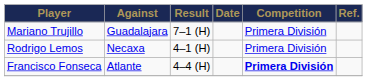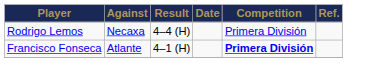 <table class="wikitable">
 <tr>
 <th style=background-color:#1A2855;color:#AD9759>Player</th>
 <th style=background-color:#1A2855;color:#AD9759>Against</th>
 <th style=background-color:#1A2855;color:#AD9759>Result</th>
 <th style=background-color:#1A2855;color:#AD9759>Date</th>
 <th style=background-color:#1A2855;color:#AD9759>Competition</th>
 <th style=background-color:#1A2855;color:#AD9759>Ref.</th>
 </tr>
 <tr>
-<td> <a href='#'>Mariano Trujillo</a></td>
-<td><a href='#'>Guadalajara</a></td>
-<td>7–1 (H)</td>
-<td></td>
-<td><a href='#'>Primera División</a></td>
-<td align=center></td>
-</tr>
-<tr>
 <td> <a href='#'>Rodrigo Lemos</a></td>
 <td><a href='#'>Necaxa</a></td>
-<td>4–1 (H)</td>
+<td>4–4 (H)</td>
 <td></td>
 <td><a href='#'>Primera División</a></td>
 <td align=center></td>
 </tr>
 <tr>
 <td> <a href='#'>Francisco Fonseca</a></td>
 <td><a href='#'>Atlante</a></td>
-<td>4–4 (H)</td>
+<td>4–1 (H)</td>
 <td></td>
 <td><strong><a href='#'>Primera División</a></strong></td>
 <td align=center></td>
 </tr>
 <tr>
 </tr>
 </table>
